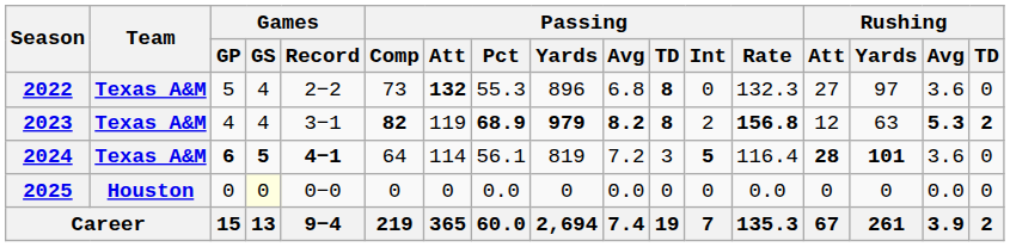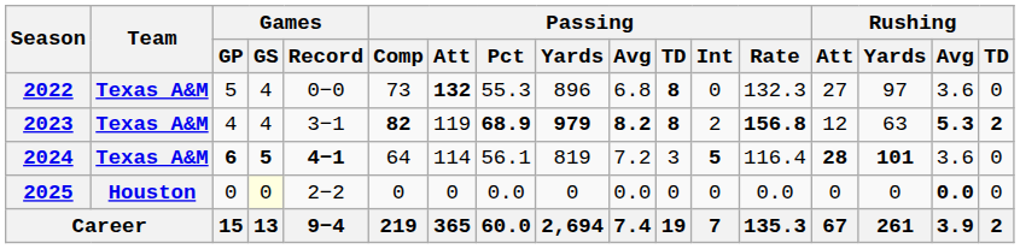 <table class="wikitable" style="text-align:center;">
 <tr College statistics>
 <th rowspan="2">Season</th>
 <th rowspan="2">Team</th>
 <th colspan="3">Games</th>
 <th colspan="8">Passing</th>
 <th colspan="4">Rushing</th>
 </tr>
 <tr>
 <th>GP</th>
 <th>GS</th>
 <th>Record</th>
 <th>Comp</th>
 <th>Att</th>
 <th>Pct</th>
 <th>Yards</th>
 <th>Avg</th>
 <th>TD</th>
 <th>Int</th>
 <th>Rate</th>
 <th>Att</th>
 <th>Yards</th>
 <th>Avg</th>
 <th>TD</th>
 </tr>
 <tr>
 <th><a href='#'>2022</a></th>
 <th><a href='#'>Texas A&M</a></th>
 <td>5</td>
 <td>4</td>
-<td>2−2</td>
+<td>0−0</td>
 <td>73</td>
 <td><strong>132</strong></td>
 <td>55.3</td>
 <td>896</td>
 <td>6.8</td>
 <td><strong>8</strong></td>
 <td>0</td>
 <td>132.3</td>
 <td>27</td>
 <td>97</td>
 <td>3.6</td>
 <td>0</td>
 </tr>
 <tr>
 <th><a href='#'>2023</a></th>
 <th><a href='#'>Texas A&M</a></th>
 <td>4</td>
 <td>4</td>
 <td>3−1</td>
 <td><strong>82</strong></td>
 <td>119</td>
 <td><strong>68.9</strong></td>
 <td><strong>979</strong></td>
 <td><strong>8.2</strong></td>
 <td><strong>8</strong></td>
 <td>2</td>
 <td><strong>156.8</strong></td>
 <td>12</td>
 <td>63</td>
 <td><strong>5.3</strong></td>
 <td><strong>2</strong></td>
 </tr>
 <tr>
 <th><a href='#'>2024</a></th>
 <th><a href='#'>Texas A&M</a></th>
 <td><strong>6</strong></td>
 <td><strong>5</strong></td>
 <td><strong>4−1</strong></td>
 <td>64</td>
 <td>114</td>
 <td>56.1</td>
 <td>819</td>
 <td>7.2</td>
 <td>3</td>
 <td><strong>5</strong></td>
 <td>116.4</td>
 <td><strong>28</strong></td>
 <td><strong>101</strong></td>
 <td>3.6</td>
 <td>0</td>
 </tr>
 <tr>
 <th><a href='#'>2025</a></th>
 <th><a href='#'>Houston</a></th>
 <td>0</td>
 <td style="background: lightyellow;">0</td>
-<td>0−0</td>
+<td>2−2</td>
 <td>0</td>
 <td>0</td>
 <td>0.0</td>
 <td>0</td>
 <td>0.0</td>
 <td>0</td>
 <td>0</td>
 <td>0.0</td>
 <td>0</td>
 <td>0</td>
-<td>0.0</td>
+<td><strong>0.0</strong></td>
 <td>0</td>
 </tr>
 <tr>
 <th colspan="2">Career</th>
 <th>15</th>
 <th>13</th>
 <th>9−4</th>
 <th>219</th>
 <th>365</th>
 <th>60.0</th>
 <th>2,694</th>
 <th>7.4</th>
 <th>19</th>
 <th>7</th>
 <th>135.3</th>
 <th>67</th>
 <th>261</th>
 <th>3.9</th>
 <th>2</th>
 </tr>
 </table>
